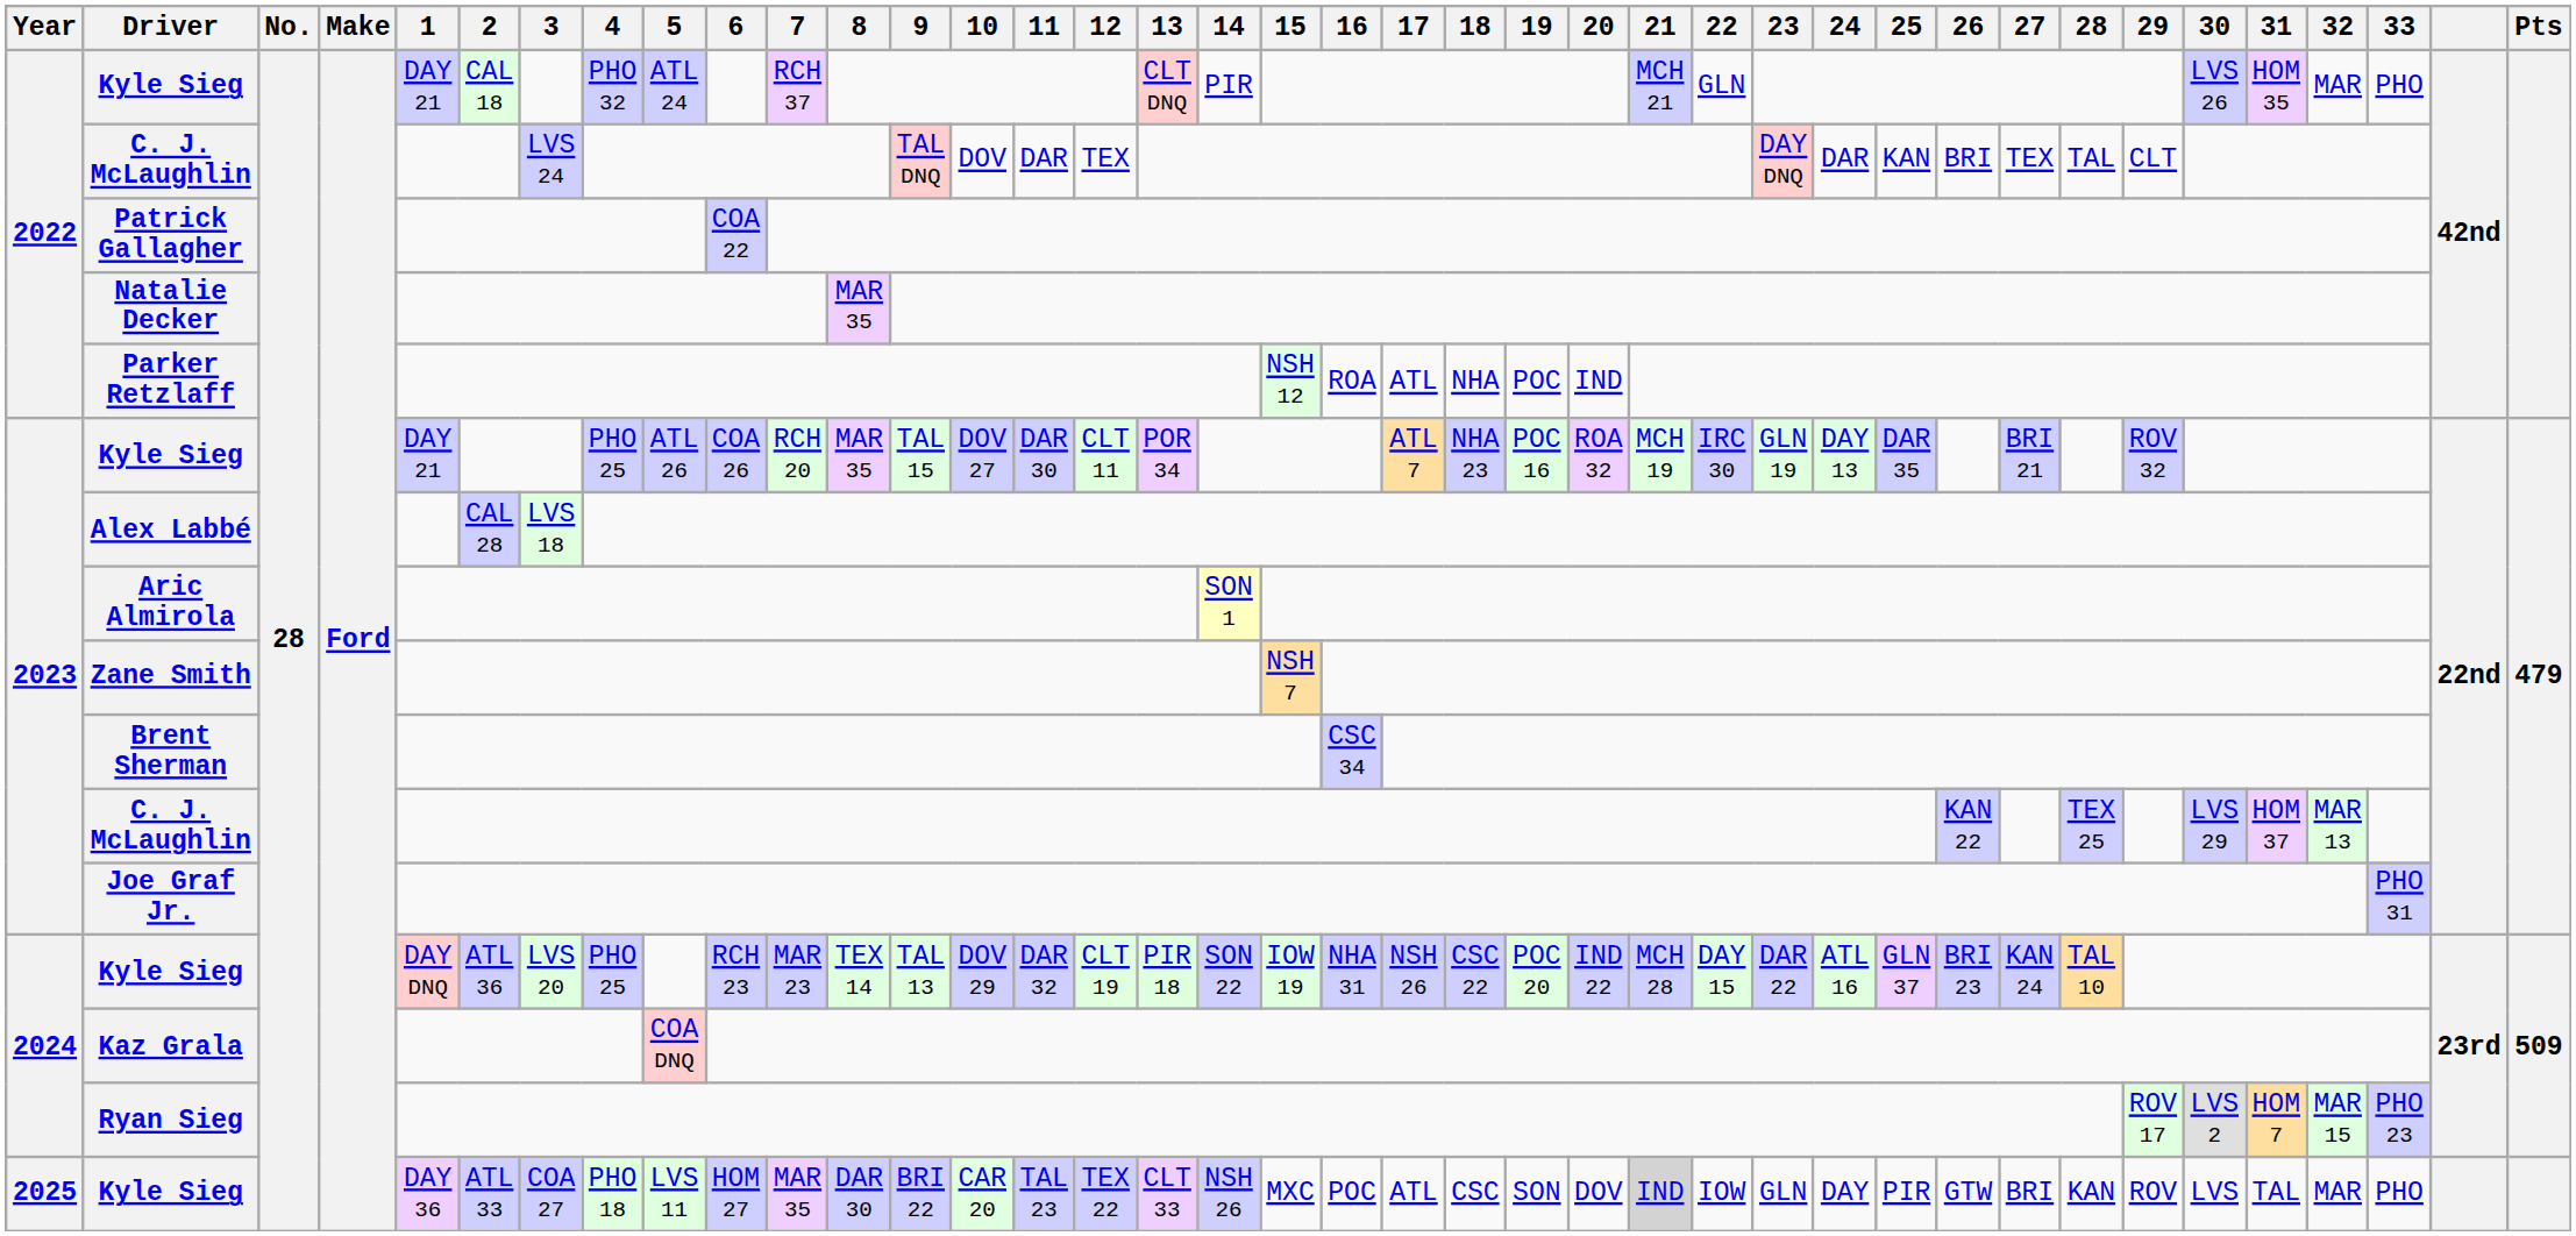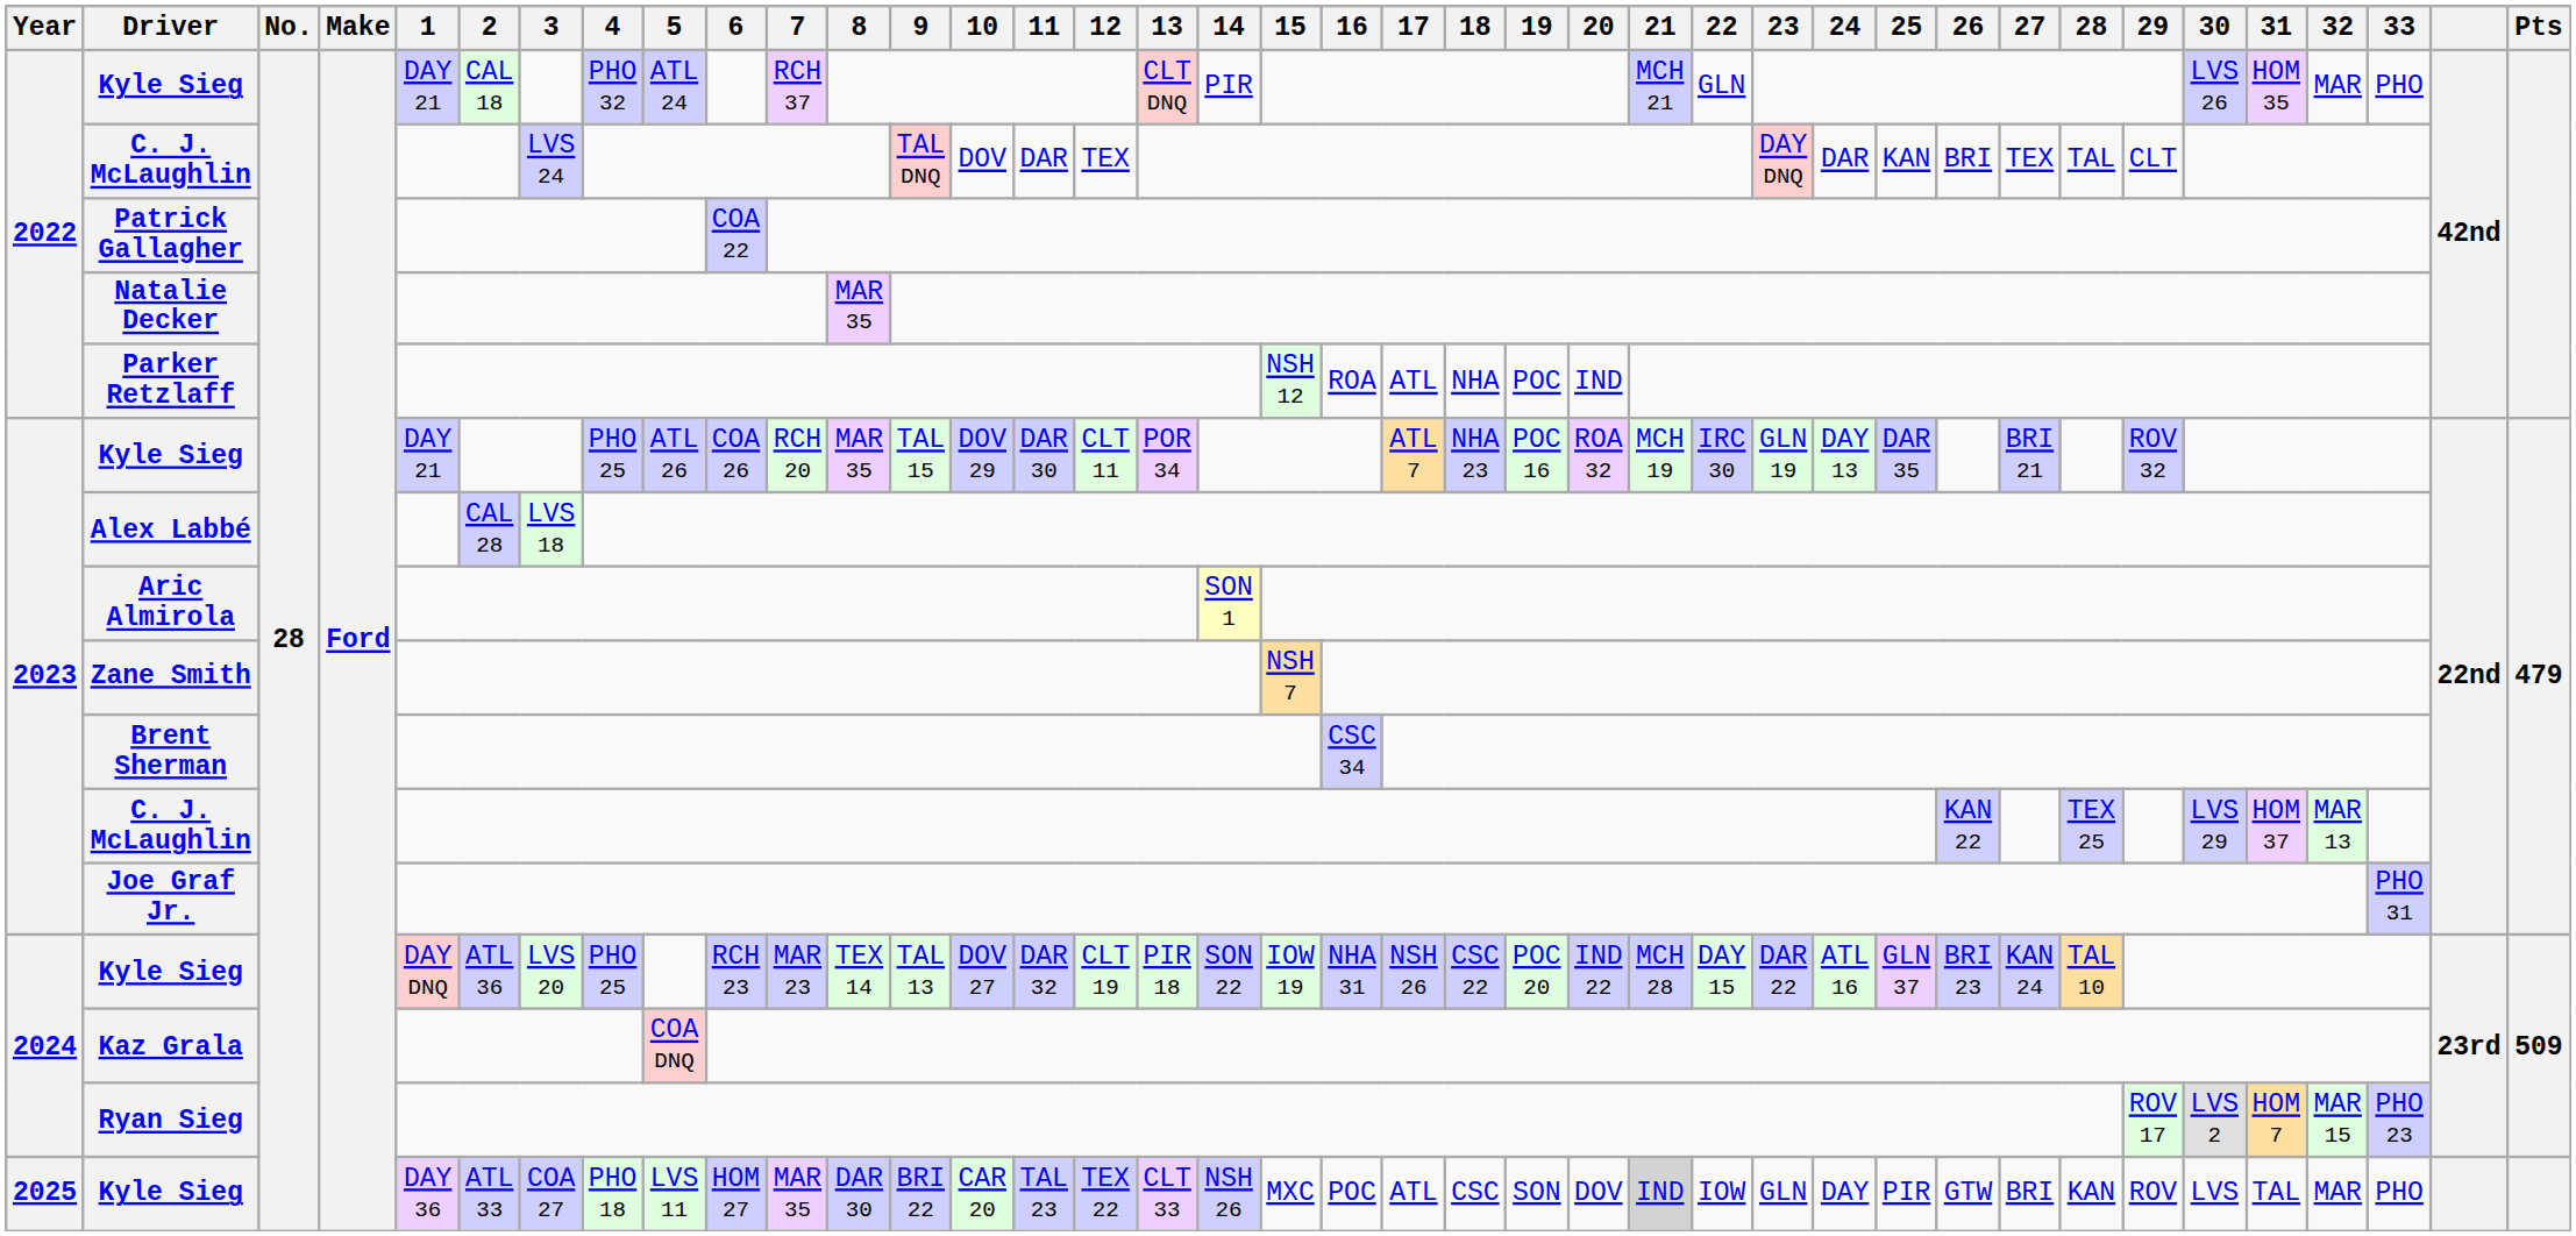 <table class="wikitable" style="text-align:center; font-size:75%">
 <tr>
 <th>Year</th>
 <th>Driver</th>
 <th>No.</th>
 <th>Make</th>
 <th>1</th>
 <th>2</th>
 <th>3</th>
 <th>4</th>
 <th>5</th>
 <th>6</th>
 <th>7</th>
 <th>8</th>
 <th>9</th>
 <th>10</th>
 <th>11</th>
 <th>12</th>
 <th>13</th>
 <th>14</th>
 <th>15</th>
 <th>16</th>
 <th>17</th>
 <th>18</th>
 <th>19</th>
 <th>20</th>
 <th>21</th>
 <th>22</th>
 <th>23</th>
 <th>24</th>
 <th>25</th>
 <th>26</th>
 <th>27</th>
 <th>28</th>
 <th>29</th>
 <th>30</th>
 <th>31</th>
 <th>32</th>
 <th>33</th>
 <th></th>
 <th>Pts</th>
 </tr>
 <tr>
 <th rowspan="5"><a href='#'>2022</a></th>
 <th><a href='#'>Kyle Sieg</a></th>
 <th rowspan="16">28</th>
 <th rowspan="16"><a href='#'>Ford</a></th>
 <td style="background:#CFCFFF;"><a href='#'>DAY</a><br><small>21</small></td>
 <td style="background:#DFFFDF;"><a href='#'>CAL</a><br><small>18</small></td>
 <td></td>
 <td style="background:#CFCFFF;"><a href='#'>PHO</a><br><small>32</small></td>
 <td style="background:#CFCFFF;"><a href='#'>ATL</a><br><small>24</small></td>
 <td></td>
 <td style="background:#EFCFFF;"><a href='#'>RCH</a><br><small>37</small></td>
 <td colspan="5"></td>
 <td style="background:#FFCFCF;"><a href='#'>CLT</a><br><small>DNQ</small></td>
 <td><a href='#'>PIR</a></td>
 <td colspan="6"></td>
 <td style="background:#CFCFFF;"><a href='#'>MCH</a><br><small>21</small></td>
 <td><a href='#'>GLN</a></td>
 <td colspan="7"></td>
 <td style="background:#CFCFFF;"><a href='#'>LVS</a><br><small>26</small></td>
 <td style="background:#EFCFFF;"><a href='#'>HOM</a><br><small>35</small></td>
 <td><a href='#'>MAR</a></td>
 <td><a href='#'>PHO</a></td>
 <th rowspan="5">42nd</th>
 <th rowspan="5"></th>
 </tr>
 <tr>
 <th><a href='#'>C. J. McLaughlin</a></th>
 <td colspan=2></td>
 <td style="background:#CFCFFF;"><a href='#'>LVS</a><br><small>24</small></td>
 <td colspan="5"></td>
 <td style="background:#FFCFCF;"><a href='#'>TAL</a><br><small>DNQ</small></td>
 <td><a href='#'>DOV</a></td>
 <td><a href='#'>DAR</a></td>
 <td><a href='#'>TEX</a></td>
 <td colspan="10"></td>
 <td style="background:#FFCFCF;"><a href='#'>DAY</a><br><small>DNQ</small></td>
 <td><a href='#'>DAR</a></td>
 <td><a href='#'>KAN</a></td>
 <td><a href='#'>BRI</a></td>
 <td><a href='#'>TEX</a></td>
 <td><a href='#'>TAL</a></td>
 <td><a href='#'>CLT</a></td>
 <td colspan="4"></td>
 </tr>
 <tr>
 <th><a href='#'>Patrick Gallagher</a></th>
 <td colspan="5"></td>
 <td style="background:#CFCFFF;"><a href='#'>COA</a><br><small>22</small></td>
 <td colspan="27"></td>
 </tr>
 <tr>
 <th><a href='#'>Natalie Decker</a></th>
 <td colspan="7"></td>
 <td style="background:#EFCFFF;"><a href='#'>MAR</a><br><small>35</small></td>
 <td colspan="25"></td>
 </tr>
 <tr>
 <th><a href='#'>Parker Retzlaff</a></th>
 <td colspan="14"></td>
 <td style="background:#DFFFDF;"><a href='#'>NSH</a><br><small>12</small></td>
 <td><a href='#'>ROA</a></td>
 <td><a href='#'>ATL</a></td>
 <td><a href='#'>NHA</a></td>
 <td><a href='#'>POC</a></td>
 <td><a href='#'>IND</a></td>
 <td colspan="13"></td>
 </tr>
 <tr>
 <th rowspan="7"><a href='#'>2023</a></th>
 <th><a href='#'>Kyle Sieg</a></th>
 <td style="background:#CFCFFF;"><a href='#'>DAY</a><br><small>21</small></td>
 <td colspan="2"></td>
 <td style="background:#CFCFFF;"><a href='#'>PHO</a><br><small>25</small></td>
 <td style="background:#CFCFFF;"><a href='#'>ATL</a><br><small>26</small></td>
 <td style="background:#CFCFFF;"><a href='#'>COA</a><br><small>26</small></td>
 <td style="background:#DFFFDF;"><a href='#'>RCH</a><br><small>20</small></td>
 <td style="background:#EFCFFF;"><a href='#'>MAR</a><br><small>35</small></td>
 <td style="background:#DFFFDF;"><a href='#'>TAL</a><br><small>15</small></td>
-<td style="background:#CFCFFF;"><a href='#'>DOV</a><br><small>27</small></td>
+<td style="background:#CFCFFF;"><a href='#'>DOV</a><br><small>29</small></td>
 <td style="background:#CFCFFF;"><a href='#'>DAR</a><br><small>30</small></td>
 <td style="background:#DFFFDF;"><a href='#'>CLT</a><br><small>11</small></td>
 <td style="background:#EFCFFF;"><a href='#'>POR</a><br><small>34</small></td>
 <td colspan="3"></td>
 <td style="background:#FFDF9F;"><a href='#'>ATL</a><br><small>7</small></td>
 <td style="background:#CFCFFF;"><a href='#'>NHA</a><br><small>23</small></td>
 <td style="background:#DFFFDF;"><a href='#'>POC</a><br><small>16</small></td>
 <td style="background:#EFCFFF;"><a href='#'>ROA</a><br><small>32</small></td>
 <td style="background:#DFFFDF;"><a href='#'>MCH</a><br><small>19</small></td>
 <td style="background:#CFCFFF;"><a href='#'>IRC</a><br><small>30</small></td>
 <td style="background:#DFFFDF;"><a href='#'>GLN</a><br><small>19</small></td>
 <td style="background:#DFFFDF;"><a href='#'>DAY</a><br><small>13</small></td>
 <td style="background:#CFCFFF;"><a href='#'>DAR</a><br><small>35</small></td>
 <td></td>
 <td style="background:#CFCFFF;"><a href='#'>BRI</a><br><small>21</small></td>
 <td></td>
 <td style="background:#CFCFFF;"><a href='#'>ROV</a><br><small>32</small></td>
 <td colspan="4"></td>
 <th rowspan="7">22nd</th>
 <th rowspan="7">479</th>
 </tr>
 <tr>
 <th><a href='#'>Alex Labbé</a></th>
 <td></td>
 <td style="background:#CFCFFF;"><a href='#'>CAL</a><br><small>28</small></td>
 <td style="background:#DFFFDF;"><a href='#'>LVS</a><br><small>18</small></td>
 <td colspan="30"></td>
 </tr>
 <tr>
 <th><a href='#'>Aric Almirola</a></th>
 <td colspan="13"></td>
 <td style="background:#FFFFBF;"><a href='#'>SON</a><br><small>1</small></td>
 <td colspan="19"></td>
 </tr>
 <tr>
 <th><a href='#'>Zane Smith</a></th>
 <td colspan="14"></td>
 <td style="background:#FFDF9F;"><a href='#'>NSH</a><br><small>7</small></td>
 <td colspan="18"></td>
 </tr>
 <tr>
 <th><a href='#'>Brent Sherman</a></th>
 <td colspan="15"></td>
 <td style="background:#CFCFFF;"><a href='#'>CSC</a><br><small>34</small></td>
 <td colspan="17"></td>
 </tr>
 <tr>
 <th><a href='#'>C. J. McLaughlin</a></th>
 <td colspan="25"></td>
 <td style="background:#CFCFFF;"><a href='#'>KAN</a><br><small>22</small></td>
 <td></td>
 <td style="background:#CFCFFF;"><a href='#'>TEX</a><br><small>25</small></td>
 <td></td>
 <td style="background:#CFCFFF;"><a href='#'>LVS</a><br><small>29</small></td>
 <td style="background:#EFCFFF;"><a href='#'>HOM</a><br><small>37</small></td>
 <td style="background:#DFFFDF;"><a href='#'>MAR</a><br><small>13</small></td>
 <td></td>
 </tr>
 <tr>
 <th><a href='#'>Joe Graf Jr.</a></th>
 <td colspan="32"></td>
 <td style="background:#CFCFFF;"><a href='#'>PHO</a><br><small>31</small></td>
 </tr>
 <tr>
 <th rowspan=3><a href='#'>2024</a></th>
 <th><a href='#'>Kyle Sieg</a></th>
 <td style="background:#FFCFCF;"><a href='#'>DAY</a><br><small>DNQ</small></td>
 <td style="background:#CFCFFF;"><a href='#'>ATL</a><br><small>36</small></td>
 <td style="background:#DFFFDF;"><a href='#'>LVS</a><br><small>20</small></td>
 <td style="background:#CFCFFF;"><a href='#'>PHO</a><br><small>25</small></td>
 <td></td>
 <td style="background:#CFCFFF;"><a href='#'>RCH</a><br><small>23</small></td>
 <td style="background:#CFCFFF;"><a href='#'>MAR</a><br><small>23</small></td>
 <td style="background:#DFFFDF;"><a href='#'>TEX</a><br><small>14</small></td>
 <td style="background:#DFFFDF;"><a href='#'>TAL</a><br><small>13</small></td>
-<td style="background:#CFCFFF;"><a href='#'>DOV</a><br><small>29</small></td>
+<td style="background:#CFCFFF;"><a href='#'>DOV</a><br><small>27</small></td>
 <td style="background:#CFCFFF;"><a href='#'>DAR</a><br><small>32</small></td>
 <td style="background:#DFFFDF;"><a href='#'>CLT</a><br><small>19</small></td>
 <td style="background:#DFFFDF;"><a href='#'>PIR</a><br><small>18</small></td>
 <td style="background:#CFCFFF;"><a href='#'>SON</a><br><small>22</small></td>
 <td style="background:#DFFFDF;"><a href='#'>IOW</a><br><small>19</small></td>
 <td style="background:#CFCFFF;"><a href='#'>NHA</a><br><small>31</small></td>
 <td style="background:#CFCFFF;"><a href='#'>NSH</a><br><small>26</small></td>
 <td style="background:#CFCFFF;"><a href='#'>CSC</a><br><small>22</small></td>
 <td style="background:#DFFFDF;"><a href='#'>POC</a><br><small>20</small></td>
 <td style="background:#CFCFFF;"><a href='#'>IND</a><br><small>22</small></td>
 <td style="background:#CFCFFF;"><a href='#'>MCH</a><br><small>28</small></td>
 <td style="background:#DFFFDF;"><a href='#'>DAY</a><br><small>15</small></td>
 <td style="background:#CFCFFF;"><a href='#'>DAR</a><br><small>22</small></td>
 <td style="background:#DFFFDF;"><a href='#'>ATL</a><br><small>16</small></td>
 <td style="background:#EFCFFF;"><a href='#'>GLN</a><br><small>37</small></td>
 <td style="background:#CFCFFF;"><a href='#'>BRI</a><br><small>23</small></td>
 <td style="background:#CFCFFF;"><a href='#'>KAN</a><br><small>24</small></td>
 <td style="background:#FFDF9F;"><a href='#'>TAL</a><br><small>10</small></td>
 <td colspan=5></td>
 <th rowspan=3>23rd</th>
 <th rowspan=3>509</th>
 </tr>
 <tr>
 <th><a href='#'>Kaz Grala</a></th>
 <td colspan=4></td>
 <td style="background:#FFCFCF;"><a href='#'>COA</a><br><small>DNQ</small></td>
 <td colspan=28></td>
 </tr>
 <tr>
 <th><a href='#'>Ryan Sieg</a></th>
 <td colspan=28></td>
 <td style="background:#DFFFDF;"><a href='#'>ROV</a><br><small>17</small></td>
 <td style="background:#DFDFDF;"><a href='#'>LVS</a><br><small>2</small></td>
 <td style="background:#FFDF9F;"><a href='#'>HOM</a><br><small>7</small></td>
 <td style="background:#DFFFDF;"><a href='#'>MAR</a><br><small>15</small></td>
 <td style="background:#CFCFFF;"><a href='#'>PHO</a><br><small>23</small></td>
 </tr>
 <tr>
 <th><a href='#'>2025</a></th>
 <th><a href='#'>Kyle Sieg</a></th>
 <td style="background:#EFCFFF;"><a href='#'>DAY</a><br><small>36</small></td>
 <td style="background:#CFCFFF;"><a href='#'>ATL</a><br><small>33</small></td>
 <td style="background:#CFCFFF;"><a href='#'>COA</a><br><small>27</small></td>
 <td style="background:#DFFFDF;"><a href='#'>PHO</a><br><small>18</small></td>
 <td style="background:#DFFFDF;"><a href='#'>LVS</a><br><small>11</small></td>
 <td style="background:#CFCFFF;"><a href='#'>HOM</a><br><small>27</small></td>
 <td style="background:#EFCFFF;"><a href='#'>MAR</a><br><small>35</small></td>
 <td style="background:#CFCFFF;"><a href='#'>DAR</a><br><small>30</small></td>
 <td style="background:#CFCFFF;"><a href='#'>BRI</a><br><small>22</small></td>
 <td style="background:#DFFFDF;"><a href='#'>CAR</a><br><small>20</small></td>
 <td style="background:#CFCFFF;"><a href='#'>TAL</a><br><small>23</small></td>
 <td style="background:#CFCFFF;"><a href='#'>TEX</a><br><small>22</small></td>
 <td style="background:#EFCFFF;"><a href='#'>CLT</a><br><small>33</small></td>
 <td style="background:#CFCFFF;"><a href='#'>NSH</a><br><small>26</small></td>
 <td><a href='#'>MXC</a></td>
 <td><a href='#'>POC</a></td>
 <td><a href='#'>ATL</a></td>
 <td><a href='#'>CSC</a></td>
 <td><a href='#'>SON</a></td>
 <td><a href='#'>DOV</a></td>
 <td style="background: lightgrey;"><a href='#'>IND</a></td>
 <td><a href='#'>IOW</a></td>
 <td><a href='#'>GLN</a></td>
 <td><a href='#'>DAY</a></td>
 <td><a href='#'>PIR</a></td>
 <td><a href='#'>GTW</a></td>
 <td><a href='#'>BRI</a></td>
 <td><a href='#'>KAN</a></td>
 <td><a href='#'>ROV</a></td>
 <td><a href='#'>LVS</a></td>
 <td><a href='#'>TAL</a></td>
 <td><a href='#'>MAR</a></td>
 <td><a href='#'>PHO</a></td>
 <th></th>
 <th></th>
 </tr>
 </table>
